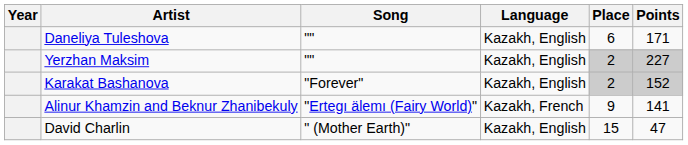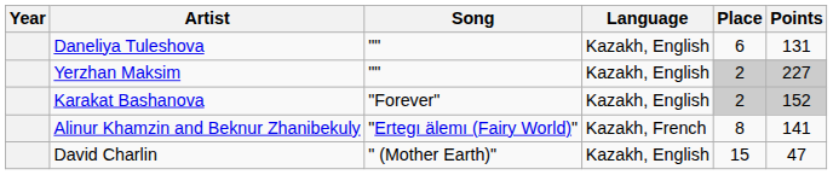 <table class="wikitable sortable plainrowheaders">
 <tr>
 <th scope="col">Year</th>
 <th scope="col">Artist</th>
 <th scope="col">Song</th>
 <th scope="col">Language</th>
 <th scope="col" data-sort-type="number">Place</th>
 <th scope="col" data-sort-type="number">Points</th>
 </tr>
 <tr>
 <th scope="row" style="text-align:center;"></th>
 <td><a href='#'>Daneliya Tuleshova</a></td>
 <td>"" </td>
 <td>Kazakh, English</td>
 <td style="text-align:center;">6</td>
-<td style="text-align:center;">171</td>
+<td style="text-align:center;">131</td>
 </tr>
 <tr>
 <th scope="row" style="text-align:center;"></th>
 <td><a href='#'>Yerzhan Maksim</a></td>
 <td>"" </td>
 <td>Kazakh, English</td>
 <td style="text-align:center; background-color:#CCC;">2</td>
 <td style="text-align:center; background-color:#CCC;">227</td>
 </tr>
 <tr>
 <th scope="row" style="text-align:center;"></th>
 <td><a href='#'>Karakat Bashanova</a></td>
 <td>"Forever"</td>
 <td>Kazakh, English</td>
 <td style="text-align:center; background-color:#CCC;">2</td>
 <td style="text-align:center; background-color:#CCC;">152</td>
 </tr>
 <tr>
 <th scope="row" style="text-align:center;"></th>
 <td><a href='#'>Alinur Khamzin and Beknur Zhanibekuly</a></td>
 <td>"<a href='#'><span>Ertegı älemı</span> (Fairy World)</a>" </td>
 <td>Kazakh, French</td>
-<td style="text-align:center;">9</td>
+<td style="text-align:center;">8</td>
 <td style="text-align:center;">141</td>
 </tr>
 <tr>
 <th scope="row" style="text-align:center;"></th>
 <td>David Charlin</td>
 <td>" (Mother Earth)" </td>
 <td>Kazakh, English</td>
 <td style="text-align:center;">15</td>
 <td style="text-align:center;">47</td>
 </tr>
 </table>
